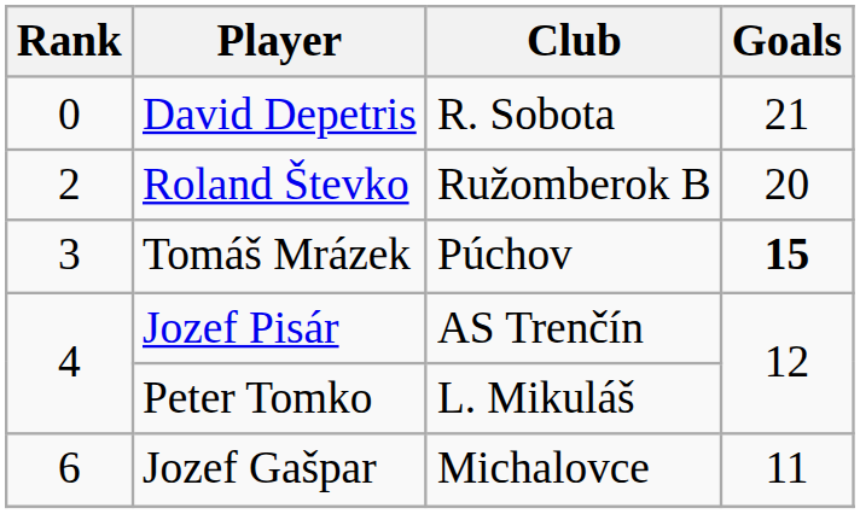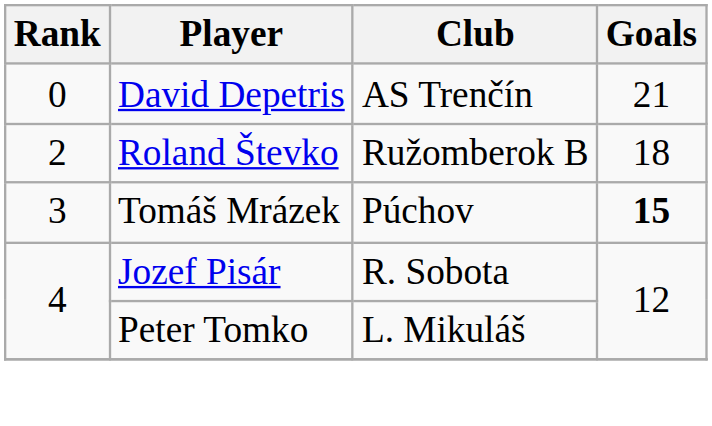 <table class="wikitable" style="text-align:center">
 <tr>
 <th>Rank</th>
 <th>Player</th>
 <th>Club</th>
 <th>Goals</th>
 </tr>
 <tr>
 <td rowspan="1">0</td>
 <td align="left"> <a href='#'>David Depetris</a></td>
-<td align="left">R. Sobota</td>
+<td align="left">AS Trenčín</td>
 <td>21</td>
 </tr>
 <tr>
 <td rowspan="1">2</td>
 <td align="left"> <a href='#'>Roland Števko</a></td>
 <td align="left">Ružomberok B</td>
-<td>20</td>
+<td>18</td>
 </tr>
 <tr>
 <td rowspan="1">3</td>
 <td align="left"> Tomáš Mrázek</td>
 <td align="left">Púchov</td>
 <td><strong>15</strong></td>
 </tr>
 <tr>
 <td rowspan="2">4</td>
 <td align="left"> <a href='#'>Jozef Pisár</a></td>
-<td align="left">AS Trenčín</td>
+<td align="left">R. Sobota</td>
 <td rowspan="2">12</td>
 </tr>
 <tr>
 <td align="left"> Peter Tomko</td>
 <td align="left">L. Mikuláš</td>
 </tr>
 <tr>
-<td rowspan="1">6</td>
-<td align="left"> Jozef Gašpar</td>
-<td align="left">Michalovce</td>
-<td>11</td>
-</tr>
-<tr>
 </tr>
 </table>
